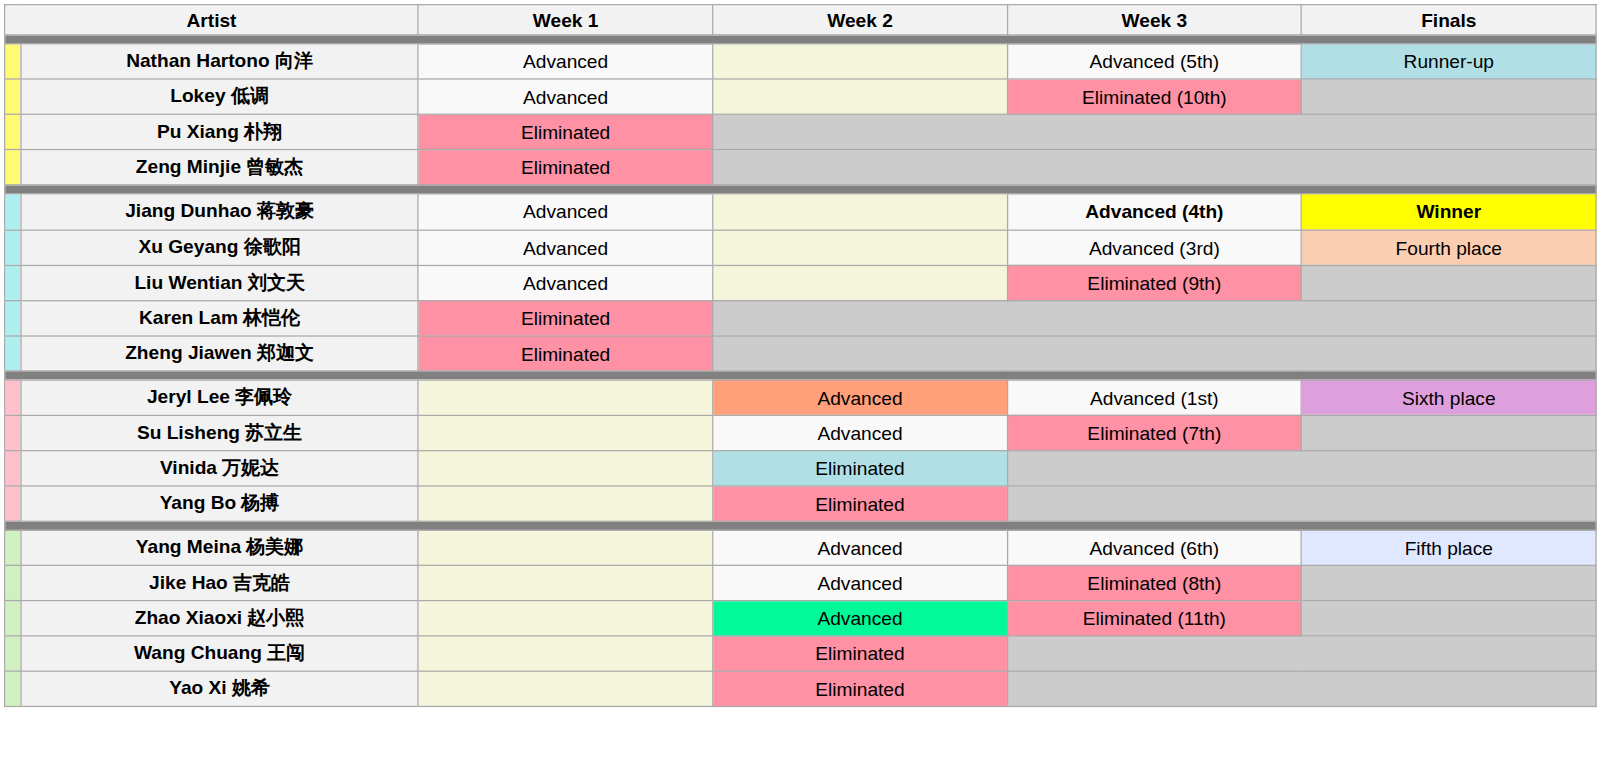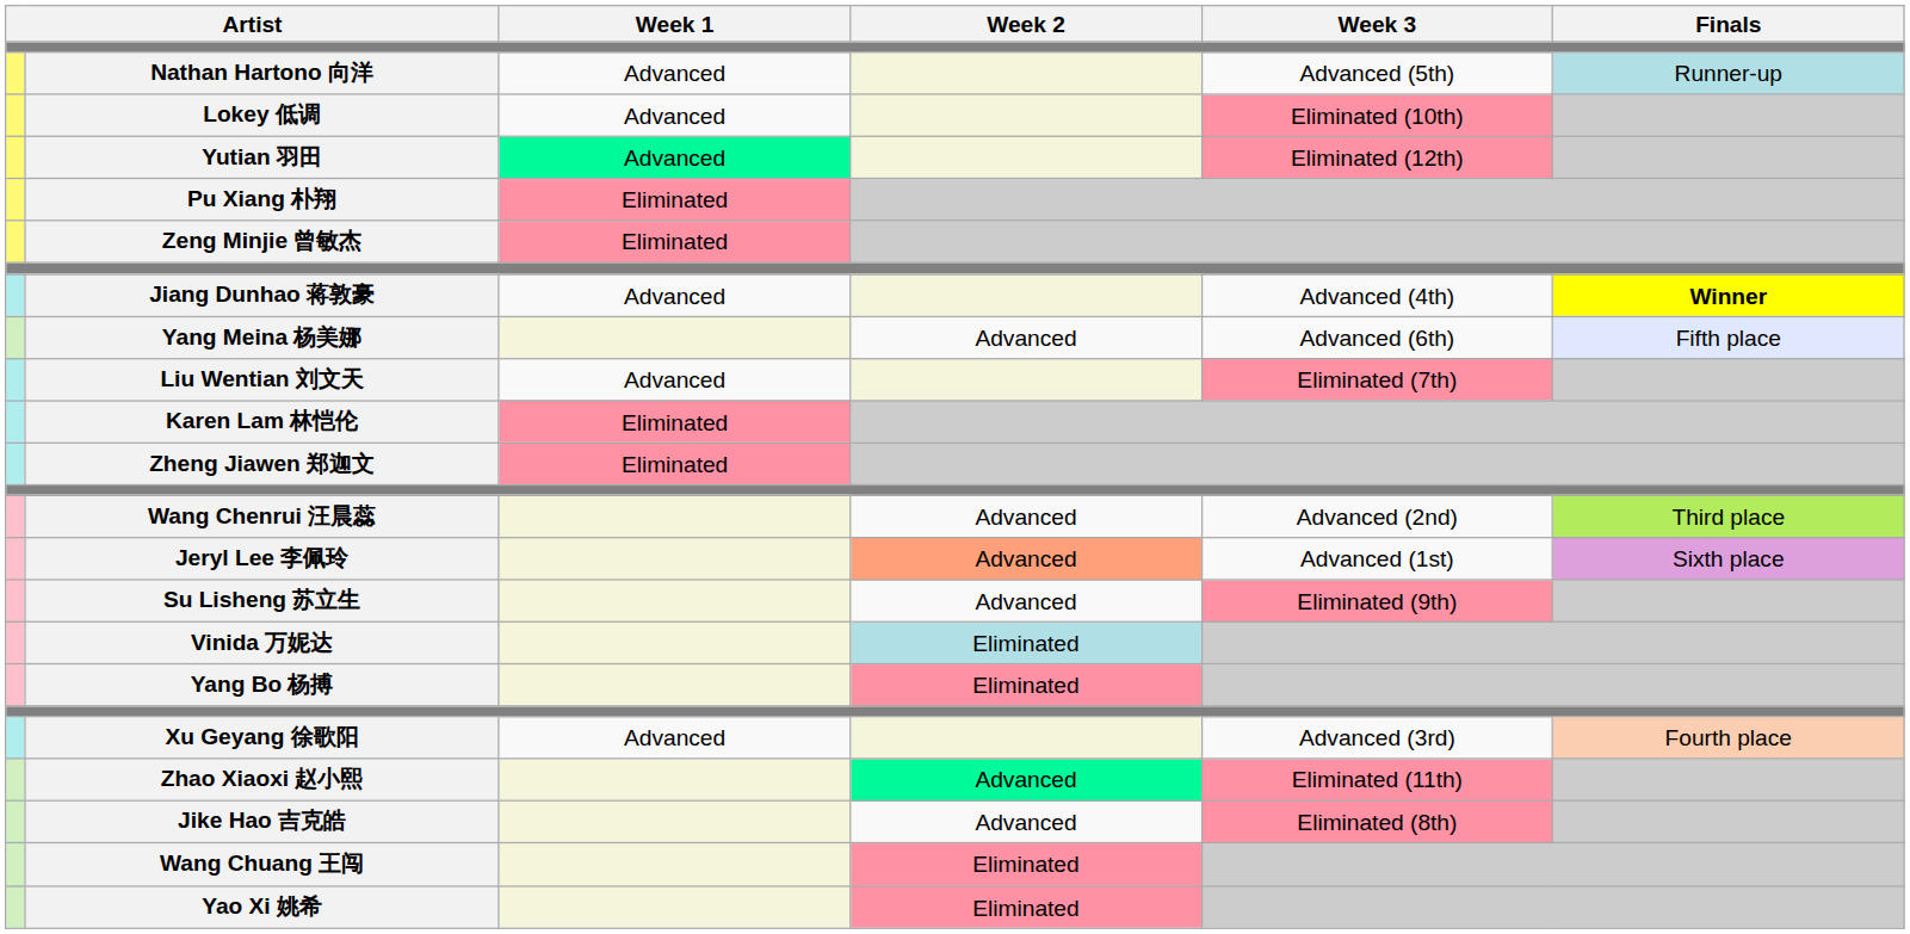 <table class="wikitable"  style="font-size:95%; text-align:center; width:100%;">
 <tr>
 <th colspan="2">Artist</th>
 <th style="width:18.5%;">Week 1</th>
 <th style="width:18.5%;">Week 2</th>
 <th style="width:18.5%;">Week 3</th>
 <th style="width:18.5%;">Finals</th>
 </tr>
 <tr>
 <th colspan="6" style="background:gray;"></th>
 </tr>
 <tr>
 <th style="background:#fffa73;"></th>
 <th>Nathan Hartono 向洋</th>
 <td>Advanced</td>
 <td style="background:beige;"></td>
 <td>Advanced (5th)</td>
 <td style="background:#B0E0E6;">Runner-up</td>
 </tr>
 <tr>
 <th style="background:#fffa73;"></th>
 <th>Lokey 低调</th>
 <td>Advanced</td>
 <td style="background:beige;"></td>
 <td style="background:#FF91A4;">Eliminated (10th)</td>
 <td style="background:#ccc;"></td>
 </tr>
 <tr>
 <th style="background:#fffa73;"></th>
+<th>Yutian 羽田</th>
+<td style="background:#00FA9A;">Advanced</td>
+<td style="background:beige;"></td>
+<td style="background:#FF91A4;">Eliminated (12th)</td>
+<td style="background:#ccc;"></td>
+</tr>
+<tr>
+<th style="background:#fffa73;"></th>
 <th>Pu Xiang 朴翔</th>
 <td style="background:#FF91A4;">Eliminated</td>
 <td colspan="3" style="background:#ccc;"></td>
 </tr>
 <tr>
 <th style="background:#fffa73;"></th>
 <th>Zeng Minjie 曾敏杰</th>
 <td style="background:#FF91A4;">Eliminated</td>
 <td colspan="3" style="background:#ccc;"></td>
 </tr>
 <tr>
 <th colspan="6" style="background:gray;"></th>
 </tr>
 <tr>
 <th style="width:1%; background:#afeeee;"></th>
 <th style="width:25%;">Jiang Dunhao 蒋敦豪</th>
 <td>Advanced</td>
 <td style="background:beige;"></td>
-<td><strong>Advanced (4th)</strong></td>
+<td>Advanced (4th)</td>
 <td style="background:yellow;"><strong>Winner</strong></td>
 </tr>
 <tr>
-<th style="background:#afeeee;"></th>
-<th>Xu Geyang 徐歌阳</th>
+<th style="background:#d0f0c0;"></th>
+<th>Yang Meina 杨美娜</th>
+<td style="background:beige;"></td>
 <td>Advanced</td>
-<td style="background:beige;"></td>
-<td>Advanced (3rd)</td>
-<td style="background:#FBCEB1;">Fourth place</td>
+<td>Advanced (6th)</td>
+<td style="background:#E0E8FF;">Fifth place</td>
 </tr>
 <tr>
 <th style="background:#afeeee;"></th>
 <th>Liu Wentian 刘文天</th>
 <td>Advanced</td>
 <td style="background:beige;"></td>
-<td style="background:#FF91A4;">Eliminated (9th)</td>
+<td style="background:#FF91A4;">Eliminated (7th)</td>
 <td style="background:#ccc;"></td>
 </tr>
 <tr>
 <th style="background:#afeeee;"></th>
 <th>Karen Lam 林恺伦</th>
 <td style="background:#FF91A4;">Eliminated</td>
 <td colspan="3" style="background:#ccc;"></td>
 </tr>
 <tr>
 <th style="background:#afeeee;"></th>
 <th>Zheng Jiawen 郑迦文</th>
 <td style="background:#FF91A4;">Eliminated</td>
 <td colspan="3" style="background:#ccc;"></td>
 </tr>
 <tr>
 <th colspan="6" style="background:gray;"></th>
 </tr>
 <tr>
 <th style="background:pink;"></th>
+<th>Wang Chenrui 汪晨蕊</th>
+<td style="background:beige;"></td>
+<td>Advanced</td>
+<td>Advanced (2nd)</td>
+<td style="background:#B2EC5D;">Third place</td>
+</tr>
+<tr>
+<th style="background:pink;"></th>
 <th>Jeryl Lee 李佩玲</th>
 <td style="background:beige;"></td>
 <td style="background: lightsalmon;">Advanced</td>
 <td>Advanced (1st)</td>
 <td style="background:plum;">Sixth place</td>
 </tr>
 <tr>
 <th style="background:pink;"></th>
 <th>Su Lisheng 苏立生</th>
 <td style="background:beige;"></td>
 <td>Advanced</td>
-<td style="background:#FF91A4;">Eliminated (7th)</td>
+<td style="background:#FF91A4;">Eliminated (9th)</td>
 <td style="background:#ccc;"></td>
 </tr>
 <tr>
 <th style="background:pink;"></th>
 <th>Vinida 万妮达</th>
 <td style="background:beige;"></td>
 <td style="background:#B0E0E6;">Eliminated</td>
 <td colspan="2" style="background:#ccc;"></td>
 </tr>
 <tr>
 <th style="background:pink;"></th>
 <th>Yang Bo 杨搏</th>
 <td style="background:beige;"></td>
 <td style="background:#FF91A4;">Eliminated</td>
 <td colspan="2" style="background:#ccc;"></td>
 </tr>
 <tr>
 <th colspan="6" style="background:gray;"></th>
 </tr>
 <tr>
+<th style="background:#afeeee;"></th>
+<th>Xu Geyang 徐歌阳</th>
+<td>Advanced</td>
+<td style="background:beige;"></td>
+<td>Advanced (3rd)</td>
+<td style="background:#FBCEB1;">Fourth place</td>
+</tr>
+<tr>
 <th style="background:#d0f0c0;"></th>
-<th>Yang Meina 杨美娜</th>
+<th>Zhao Xiaoxi 赵小熙</th>
 <td style="background:beige;"></td>
-<td>Advanced</td>
-<td>Advanced (6th)</td>
-<td style="background:#E0E8FF;">Fifth place</td>
+<td style="background:#00FA9A;">Advanced</td>
+<td style="background:#FF91A4;">Eliminated (11th)</td>
+<td style="background:#ccc;"></td>
 </tr>
 <tr>
 <th style="background:#d0f0c0;"></th>
 <th>Jike Hao 吉克皓</th>
 <td style="background:beige;"></td>
 <td>Advanced</td>
 <td style="background:#FF91A4;">Eliminated (8th)</td>
-<td style="background:#ccc;"></td>
-</tr>
-<tr>
-<th style="background:#d0f0c0;"></th>
-<th>Zhao Xiaoxi 赵小熙</th>
-<td style="background:beige;"></td>
-<td style="background:#00FA9A;">Advanced</td>
-<td style="background:#FF91A4;">Eliminated (11th)</td>
 <td style="background:#ccc;"></td>
 </tr>
 <tr>
 <th style="background:#d0f0c0;"></th>
 <th>Wang Chuang 王闯</th>
 <td style="background:beige;"></td>
 <td style="background:#FF91A4;">Eliminated</td>
 <td colspan="2" style="background:#ccc;"></td>
 </tr>
 <tr>
 <th style="background:#d0f0c0;"></th>
 <th>Yao Xi 姚希</th>
 <td style="background:beige;"></td>
 <td style="background:#FF91A4;">Eliminated</td>
 <td colspan="2" style="background:#ccc;"></td>
 </tr>
 </table>
